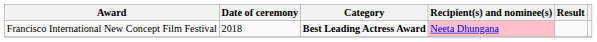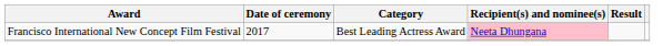 <table class="wikitable plainrowheaders sortable">
 <tr>
 <th scope="col">Award</th>
 <th scope="col">Date of ceremony</th>
 <th scope="col">Category</th>
 <th scope="col">Recipient(s) and nominee(s)</th>
 <th scope="col">Result</th>
 <th scope="col" class="unsortable"></th>
 </tr>
 <tr>
 <td rowspan="1" scope="row">Francisco International New Concept Film Festival</td>
-<td rowspan="1">2018</td>
-<td><strong>Best Leading Actress Award</strong></td>
+<td rowspan="1">2017</td>
+<td>Best Leading Actress Award</td>
 <td style="background: pink;"><a href='#'>Neeta Dhungana</a></td>
 <td></td>
 <td></td>
 </tr>
 <tr>
 </tr>
 </table>
